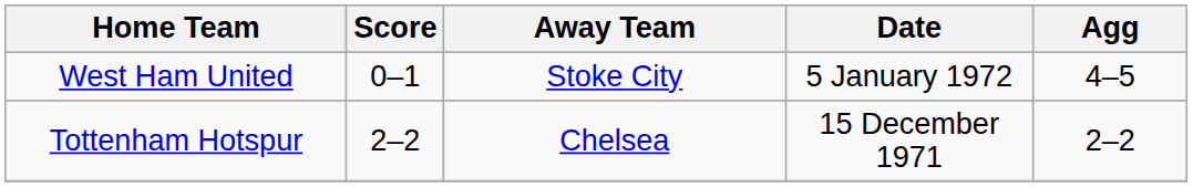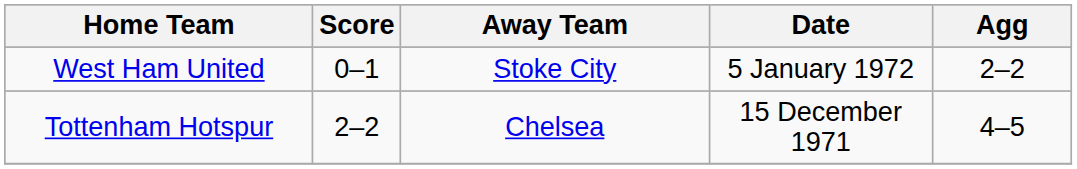 <table class="wikitable" style="text-align:center;">
 <tr>
 <th width=175>Home Team</th>
 <th width=20>Score</th>
 <th width=175>Away Team</th>
 <th width=125>Date</th>
 <th width= 75>Agg</th>
 </tr>
 <tr>
 <td><a href='#'>West Ham United</a></td>
 <td>0–1</td>
 <td><a href='#'>Stoke City</a></td>
 <td>5 January 1972</td>
-<td>4–5</td>
+<td>2–2</td>
 </tr>
 <tr>
 <td><a href='#'>Tottenham Hotspur</a></td>
 <td>2–2</td>
 <td><a href='#'>Chelsea</a></td>
 <td>15 December 1971</td>
-<td>2–2</td>
+<td>4–5</td>
 </tr>
 <tr>
 </tr>
 </table>
